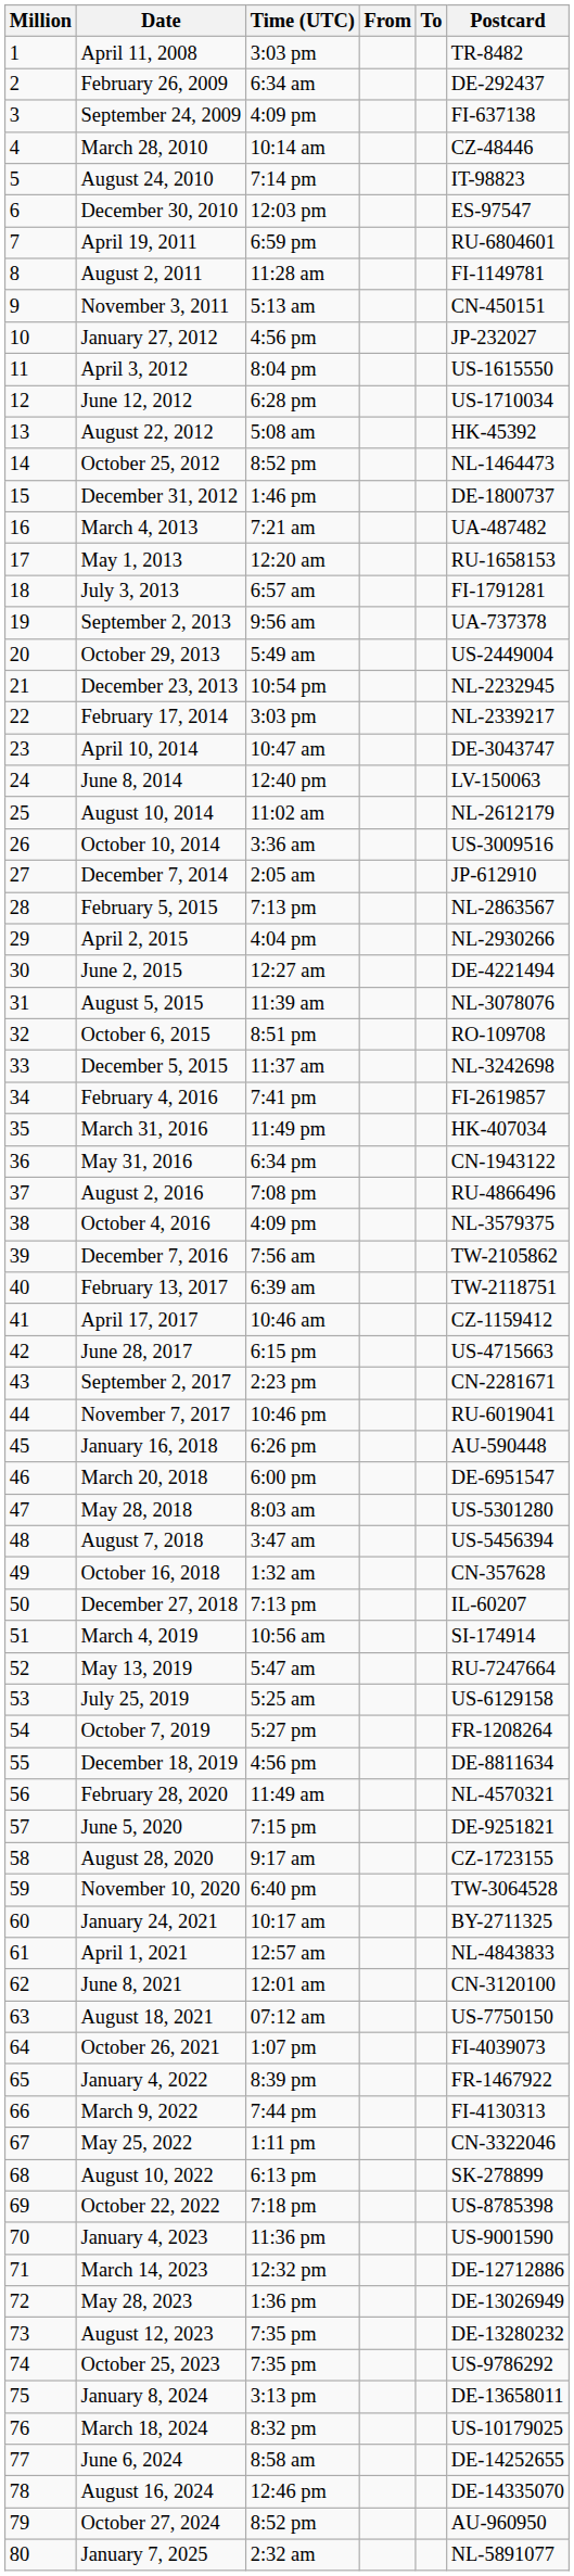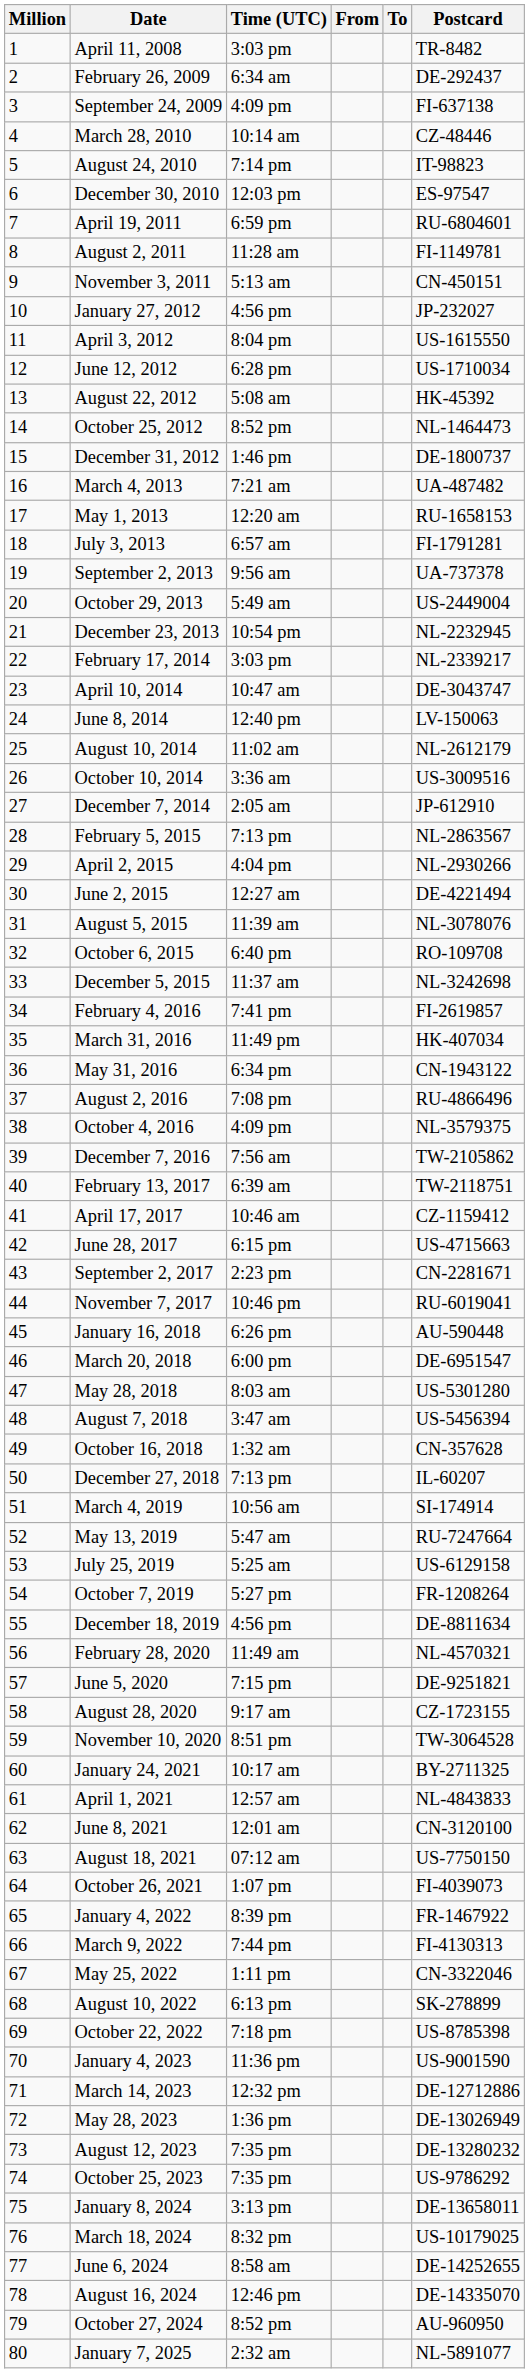 <table class="wikitable sortable">
 <tr>
 <th>Million</th>
 <th>Date</th>
 <th>Time (UTC)</th>
 <th>From</th>
 <th>To</th>
 <th>Postcard</th>
 </tr>
 <tr>
 <td>1</td>
 <td>April 11, 2008</td>
 <td>3:03 pm</td>
 <td></td>
 <td></td>
 <td>TR-8482</td>
 </tr>
 <tr>
 <td>2</td>
 <td>February 26, 2009</td>
 <td>6:34 am</td>
 <td></td>
 <td></td>
 <td>DE-292437</td>
 </tr>
 <tr>
 <td>3</td>
 <td>September 24, 2009</td>
 <td>4:09 pm</td>
 <td></td>
 <td></td>
 <td>FI-637138</td>
 </tr>
 <tr>
 <td>4</td>
 <td>March 28, 2010</td>
 <td>10:14 am</td>
 <td></td>
 <td></td>
 <td>CZ-48446</td>
 </tr>
 <tr>
 <td>5</td>
 <td>August 24, 2010</td>
 <td>7:14 pm</td>
 <td></td>
 <td></td>
 <td>IT-98823</td>
 </tr>
 <tr>
 <td>6</td>
 <td>December 30, 2010</td>
 <td>12:03 pm</td>
 <td></td>
 <td></td>
 <td>ES-97547</td>
 </tr>
 <tr>
 <td>7</td>
 <td>April 19, 2011</td>
 <td>6:59 pm</td>
 <td></td>
 <td></td>
 <td>RU-6804601</td>
 </tr>
 <tr>
 <td>8</td>
 <td>August 2, 2011</td>
 <td>11:28 am</td>
 <td></td>
 <td></td>
 <td>FI-1149781</td>
 </tr>
 <tr>
 <td>9</td>
 <td>November 3, 2011</td>
 <td>5:13 am</td>
 <td></td>
 <td></td>
 <td>CN-450151</td>
 </tr>
 <tr>
 <td>10</td>
 <td>January 27, 2012</td>
 <td>4:56 pm</td>
 <td></td>
 <td></td>
 <td>JP-232027</td>
 </tr>
 <tr>
 <td>11</td>
 <td>April 3, 2012</td>
 <td>8:04 pm</td>
 <td></td>
 <td></td>
 <td>US-1615550</td>
 </tr>
 <tr>
 <td>12</td>
 <td>June 12, 2012</td>
 <td>6:28 pm</td>
 <td></td>
 <td></td>
 <td>US-1710034</td>
 </tr>
 <tr>
 <td>13</td>
 <td>August 22, 2012</td>
 <td>5:08 am</td>
 <td></td>
 <td></td>
 <td>HK-45392</td>
 </tr>
 <tr>
 <td>14</td>
 <td>October 25, 2012</td>
 <td>8:52 pm</td>
 <td></td>
 <td></td>
 <td>NL-1464473</td>
 </tr>
 <tr>
 <td>15</td>
 <td>December 31, 2012</td>
 <td>1:46 pm</td>
 <td></td>
 <td></td>
 <td>DE-1800737</td>
 </tr>
 <tr>
 <td>16</td>
 <td>March 4, 2013</td>
 <td>7:21 am</td>
 <td></td>
 <td></td>
 <td>UA-487482</td>
 </tr>
 <tr>
 <td>17</td>
 <td>May 1, 2013</td>
 <td>12:20 am</td>
 <td></td>
 <td></td>
 <td>RU-1658153</td>
 </tr>
 <tr>
 <td>18</td>
 <td>July 3, 2013</td>
 <td>6:57 am</td>
 <td></td>
 <td></td>
 <td>FI-1791281</td>
 </tr>
 <tr>
 <td>19</td>
 <td>September 2, 2013</td>
 <td>9:56 am</td>
 <td></td>
 <td></td>
 <td>UA-737378</td>
 </tr>
 <tr>
 <td>20</td>
 <td>October 29, 2013</td>
 <td>5:49 am</td>
 <td></td>
 <td></td>
 <td>US-2449004</td>
 </tr>
 <tr>
 <td>21</td>
 <td>December 23, 2013</td>
 <td>10:54 pm</td>
 <td></td>
 <td></td>
 <td>NL-2232945</td>
 </tr>
 <tr>
 <td>22</td>
 <td>February 17, 2014</td>
 <td>3:03 pm</td>
 <td></td>
 <td></td>
 <td>NL-2339217</td>
 </tr>
 <tr>
 <td>23</td>
 <td>April 10, 2014</td>
 <td>10:47 am</td>
 <td></td>
 <td></td>
 <td>DE-3043747</td>
 </tr>
 <tr>
 <td>24</td>
 <td>June 8, 2014</td>
 <td>12:40 pm</td>
 <td></td>
 <td></td>
 <td>LV-150063</td>
 </tr>
 <tr>
 <td>25</td>
 <td>August 10, 2014</td>
 <td>11:02 am</td>
 <td></td>
 <td></td>
 <td>NL-2612179</td>
 </tr>
 <tr>
 <td>26</td>
 <td>October 10, 2014</td>
 <td>3:36 am</td>
 <td></td>
 <td></td>
 <td>US-3009516</td>
 </tr>
 <tr>
 <td>27</td>
 <td>December 7, 2014</td>
 <td>2:05 am</td>
 <td></td>
 <td></td>
 <td>JP-612910</td>
 </tr>
 <tr>
 <td>28</td>
 <td>February 5, 2015</td>
 <td>7:13 pm</td>
 <td></td>
 <td></td>
 <td>NL-2863567</td>
 </tr>
 <tr>
 <td>29</td>
 <td>April 2, 2015</td>
 <td>4:04 pm</td>
 <td></td>
 <td></td>
 <td>NL-2930266</td>
 </tr>
 <tr>
 <td>30</td>
 <td>June 2, 2015</td>
 <td>12:27 am</td>
 <td></td>
 <td></td>
 <td>DE-4221494</td>
 </tr>
 <tr>
 <td>31</td>
 <td>August 5, 2015</td>
 <td>11:39 am</td>
 <td></td>
 <td></td>
 <td>NL-3078076</td>
 </tr>
 <tr>
 <td>32</td>
 <td>October 6, 2015</td>
-<td>8:51 pm</td>
+<td>6:40 pm</td>
 <td></td>
 <td></td>
 <td>RO-109708</td>
 </tr>
 <tr>
 <td>33</td>
 <td>December 5, 2015</td>
 <td>11:37 am</td>
 <td></td>
 <td></td>
 <td>NL-3242698</td>
 </tr>
 <tr>
 <td>34</td>
 <td>February 4, 2016</td>
 <td>7:41 pm</td>
 <td></td>
 <td></td>
 <td>FI-2619857</td>
 </tr>
 <tr>
 <td>35</td>
 <td>March 31, 2016</td>
 <td>11:49 pm</td>
 <td></td>
 <td></td>
 <td>HK-407034</td>
 </tr>
 <tr>
 <td>36</td>
 <td>May 31, 2016</td>
 <td>6:34 pm</td>
 <td></td>
 <td></td>
 <td>CN-1943122</td>
 </tr>
 <tr>
 <td>37</td>
 <td>August 2, 2016</td>
 <td>7:08 pm</td>
 <td></td>
 <td></td>
 <td>RU-4866496</td>
 </tr>
 <tr>
 <td>38</td>
 <td>October 4, 2016</td>
 <td>4:09 pm</td>
 <td></td>
 <td></td>
 <td>NL-3579375</td>
 </tr>
 <tr>
 <td>39</td>
 <td>December 7, 2016</td>
 <td>7:56 am</td>
 <td></td>
 <td></td>
 <td>TW-2105862</td>
 </tr>
 <tr>
 <td>40</td>
 <td>February 13, 2017</td>
 <td>6:39 am</td>
 <td></td>
 <td></td>
 <td>TW-2118751</td>
 </tr>
 <tr>
 <td>41</td>
 <td>April 17, 2017</td>
 <td>10:46 am</td>
 <td></td>
 <td></td>
 <td>CZ-1159412</td>
 </tr>
 <tr>
 <td>42</td>
 <td>June 28, 2017</td>
 <td>6:15 pm</td>
 <td></td>
 <td></td>
 <td>US-4715663</td>
 </tr>
 <tr>
 <td>43</td>
 <td>September 2, 2017</td>
 <td>2:23 pm</td>
 <td></td>
 <td></td>
 <td>CN-2281671</td>
 </tr>
 <tr>
 <td>44</td>
 <td>November 7, 2017</td>
 <td>10:46 pm</td>
 <td></td>
 <td></td>
 <td>RU-6019041</td>
 </tr>
 <tr>
 <td>45</td>
 <td>January 16, 2018</td>
 <td>6:26 pm</td>
 <td></td>
 <td></td>
 <td>AU-590448</td>
 </tr>
 <tr>
 <td>46</td>
 <td>March 20, 2018</td>
 <td>6:00 pm</td>
 <td></td>
 <td></td>
 <td>DE-6951547</td>
 </tr>
 <tr>
 <td>47</td>
 <td>May 28, 2018</td>
 <td>8:03 am</td>
 <td></td>
 <td></td>
 <td>US-5301280</td>
 </tr>
 <tr>
 <td>48</td>
 <td>August 7, 2018</td>
 <td>3:47 am</td>
 <td></td>
 <td></td>
 <td>US-5456394</td>
 </tr>
 <tr>
 <td>49</td>
 <td>October 16, 2018</td>
 <td>1:32 am</td>
 <td></td>
 <td></td>
 <td>CN-357628</td>
 </tr>
 <tr>
 <td>50</td>
 <td>December 27, 2018</td>
 <td>7:13 pm</td>
 <td></td>
 <td></td>
 <td>IL-60207</td>
 </tr>
 <tr>
 <td>51</td>
 <td>March 4, 2019</td>
 <td>10:56 am</td>
 <td></td>
 <td></td>
 <td>SI-174914</td>
 </tr>
 <tr>
 <td>52</td>
 <td>May 13, 2019</td>
 <td>5:47 am</td>
 <td></td>
 <td></td>
 <td>RU-7247664</td>
 </tr>
 <tr>
 <td>53</td>
 <td>July 25, 2019</td>
 <td>5:25 am</td>
 <td></td>
 <td></td>
 <td>US-6129158</td>
 </tr>
 <tr>
 <td>54</td>
 <td>October 7, 2019</td>
 <td>5:27 pm</td>
 <td></td>
 <td></td>
 <td>FR-1208264</td>
 </tr>
 <tr>
 <td>55</td>
 <td>December 18, 2019</td>
 <td>4:56 pm</td>
 <td></td>
 <td></td>
 <td>DE-8811634</td>
 </tr>
 <tr>
 <td>56</td>
 <td>February 28, 2020</td>
 <td>11:49 am</td>
 <td></td>
 <td></td>
 <td>NL-4570321</td>
 </tr>
 <tr>
 <td>57</td>
 <td>June 5, 2020</td>
 <td>7:15 pm</td>
 <td></td>
 <td></td>
 <td>DE-9251821</td>
 </tr>
 <tr>
 <td>58</td>
 <td>August 28, 2020</td>
 <td>9:17 am</td>
 <td></td>
 <td></td>
 <td>CZ-1723155</td>
 </tr>
 <tr>
 <td>59</td>
 <td>November 10, 2020</td>
-<td>6:40 pm</td>
+<td>8:51 pm</td>
 <td></td>
 <td></td>
 <td>TW-3064528</td>
 </tr>
 <tr>
 <td>60</td>
 <td>January 24, 2021</td>
 <td>10:17 am</td>
 <td></td>
 <td></td>
 <td>BY-2711325</td>
 </tr>
 <tr>
 <td>61</td>
 <td>April 1, 2021</td>
 <td>12:57 am</td>
 <td></td>
 <td></td>
 <td>NL-4843833</td>
 </tr>
 <tr>
 <td>62</td>
 <td>June 8, 2021</td>
 <td>12:01 am</td>
 <td></td>
 <td></td>
 <td>CN-3120100</td>
 </tr>
 <tr>
 <td>63</td>
 <td>August 18, 2021</td>
 <td>07:12 am</td>
 <td></td>
 <td></td>
 <td>US-7750150</td>
 </tr>
 <tr>
 <td>64</td>
 <td>October 26, 2021</td>
 <td>1:07 pm</td>
 <td></td>
 <td></td>
 <td>FI-4039073</td>
 </tr>
 <tr>
 <td>65</td>
 <td>January 4, 2022</td>
 <td>8:39 pm</td>
 <td></td>
 <td></td>
 <td>FR-1467922</td>
 </tr>
 <tr>
 <td>66</td>
 <td>March 9, 2022</td>
 <td>7:44 pm</td>
 <td></td>
 <td></td>
 <td>FI-4130313</td>
 </tr>
 <tr>
 <td>67</td>
 <td>May 25, 2022</td>
 <td>1:11 pm</td>
 <td></td>
 <td></td>
 <td>CN-3322046</td>
 </tr>
 <tr>
 <td>68</td>
 <td>August 10, 2022</td>
 <td>6:13 pm</td>
 <td></td>
 <td></td>
 <td>SK-278899</td>
 </tr>
 <tr>
 <td>69</td>
 <td>October 22, 2022</td>
 <td>7:18 pm</td>
 <td></td>
 <td></td>
 <td>US-8785398</td>
 </tr>
 <tr>
 <td>70</td>
 <td>January 4, 2023</td>
 <td>11:36 pm</td>
 <td></td>
 <td></td>
 <td>US-9001590</td>
 </tr>
 <tr>
 <td>71</td>
 <td>March 14, 2023</td>
 <td>12:32 pm</td>
 <td></td>
 <td></td>
 <td>DE-12712886</td>
 </tr>
 <tr>
 <td>72</td>
 <td>May 28, 2023</td>
 <td>1:36 pm</td>
 <td></td>
 <td></td>
 <td>DE-13026949</td>
 </tr>
 <tr>
 <td>73</td>
 <td>August 12, 2023</td>
 <td>7:35 pm</td>
 <td></td>
 <td></td>
 <td>DE-13280232</td>
 </tr>
 <tr>
 <td>74</td>
 <td>October 25, 2023</td>
 <td>7:35 pm</td>
 <td></td>
 <td></td>
 <td>US-9786292</td>
 </tr>
 <tr>
 <td>75</td>
 <td>January 8, 2024</td>
 <td>3:13 pm</td>
 <td></td>
 <td></td>
 <td>DE-13658011</td>
 </tr>
 <tr>
 <td>76</td>
 <td>March 18, 2024</td>
 <td>8:32 pm</td>
 <td></td>
 <td></td>
 <td>US-10179025</td>
 </tr>
 <tr>
 <td>77</td>
 <td>June 6, 2024</td>
 <td>8:58 am</td>
 <td></td>
 <td></td>
 <td>DE-14252655</td>
 </tr>
 <tr>
 <td>78</td>
 <td>August 16, 2024</td>
 <td>12:46 pm</td>
 <td></td>
 <td></td>
 <td>DE-14335070</td>
 </tr>
 <tr>
 <td>79</td>
 <td>October 27, 2024</td>
 <td>8:52 pm</td>
 <td></td>
 <td></td>
 <td>AU-960950</td>
 </tr>
 <tr>
 <td>80</td>
 <td>January 7, 2025</td>
 <td>2:32 am</td>
 <td></td>
 <td></td>
 <td>NL-5891077</td>
 </tr>
 </table>
